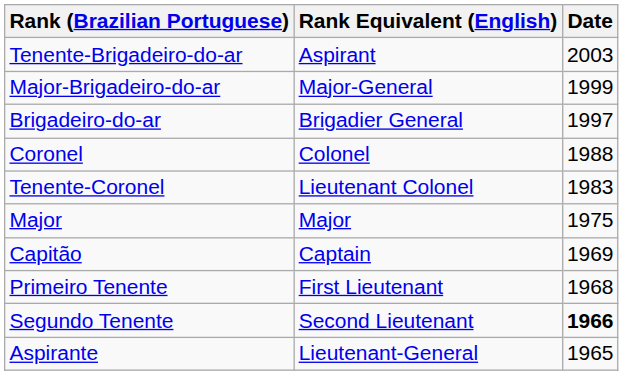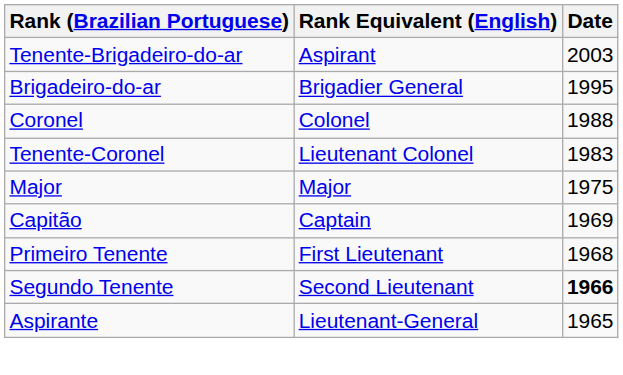 <table class="wikitable">
 <tr>
 <th>Rank (<a href='#'>Brazilian Portuguese</a>)</th>
 <th>Rank Equivalent (<a href='#'>English</a>)</th>
 <th>Date</th>
 </tr>
 <tr>
 <td><a href='#'>Tenente-Brigadeiro-do-ar</a></td>
 <td><a href='#'>Aspirant</a></td>
 <td>2003</td>
 </tr>
 <tr>
-<td><a href='#'>Major-Brigadeiro-do-ar</a></td>
-<td><a href='#'>Major-General</a></td>
-<td>1999</td>
-</tr>
-<tr>
 <td><a href='#'>Brigadeiro-do-ar</a></td>
 <td><a href='#'>Brigadier General</a></td>
-<td>1997</td>
+<td>1995</td>
 </tr>
 <tr>
 <td><a href='#'>Coronel</a></td>
 <td><a href='#'>Colonel</a></td>
 <td>1988</td>
 </tr>
 <tr>
 <td><a href='#'>Tenente-Coronel</a></td>
 <td><a href='#'>Lieutenant Colonel</a></td>
 <td>1983</td>
 </tr>
 <tr>
 <td><a href='#'>Major</a></td>
 <td><a href='#'>Major</a></td>
 <td>1975</td>
 </tr>
 <tr>
 <td><a href='#'>Capitão</a></td>
 <td><a href='#'>Captain</a></td>
 <td>1969</td>
 </tr>
 <tr>
 <td><a href='#'>Primeiro Tenente</a></td>
 <td><a href='#'>First Lieutenant</a></td>
 <td>1968</td>
 </tr>
 <tr>
 <td><a href='#'>Segundo Tenente</a></td>
 <td><a href='#'>Second Lieutenant</a></td>
 <td><strong>1966</strong></td>
 </tr>
 <tr>
 <td><a href='#'>Aspirante</a></td>
 <td><a href='#'>Lieutenant-General</a></td>
 <td>1965</td>
 </tr>
 </table>
